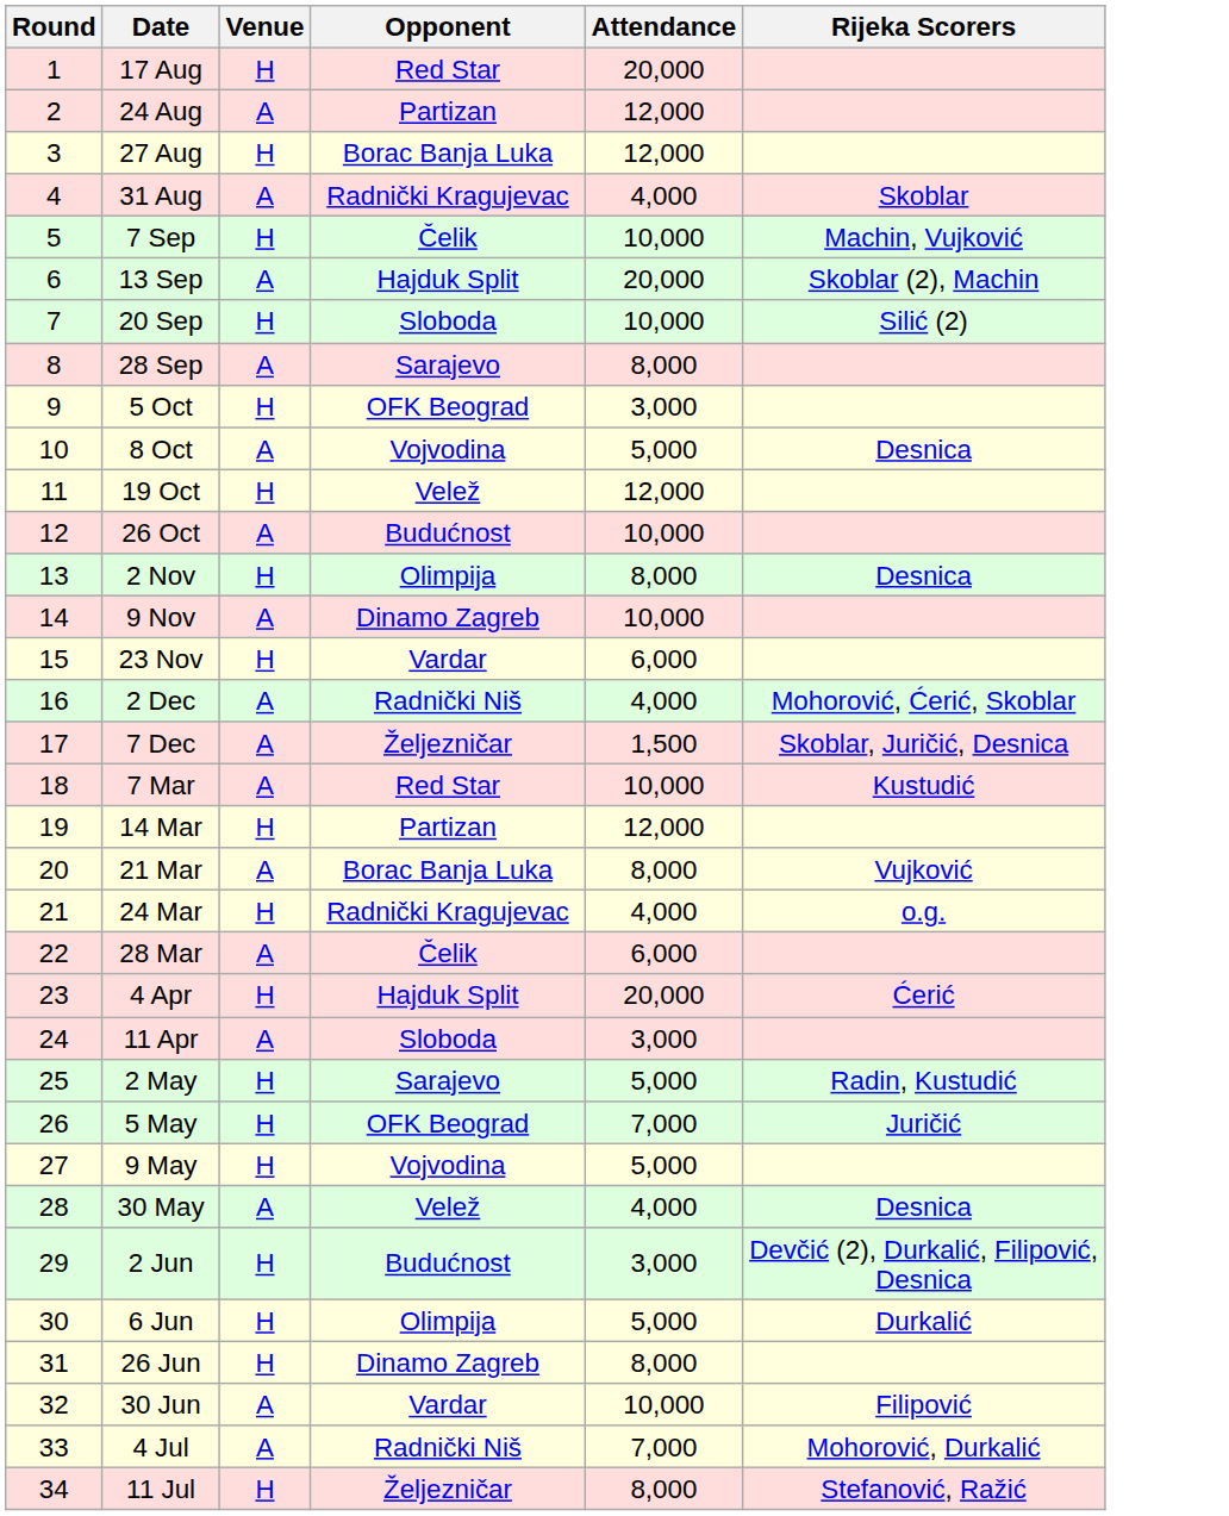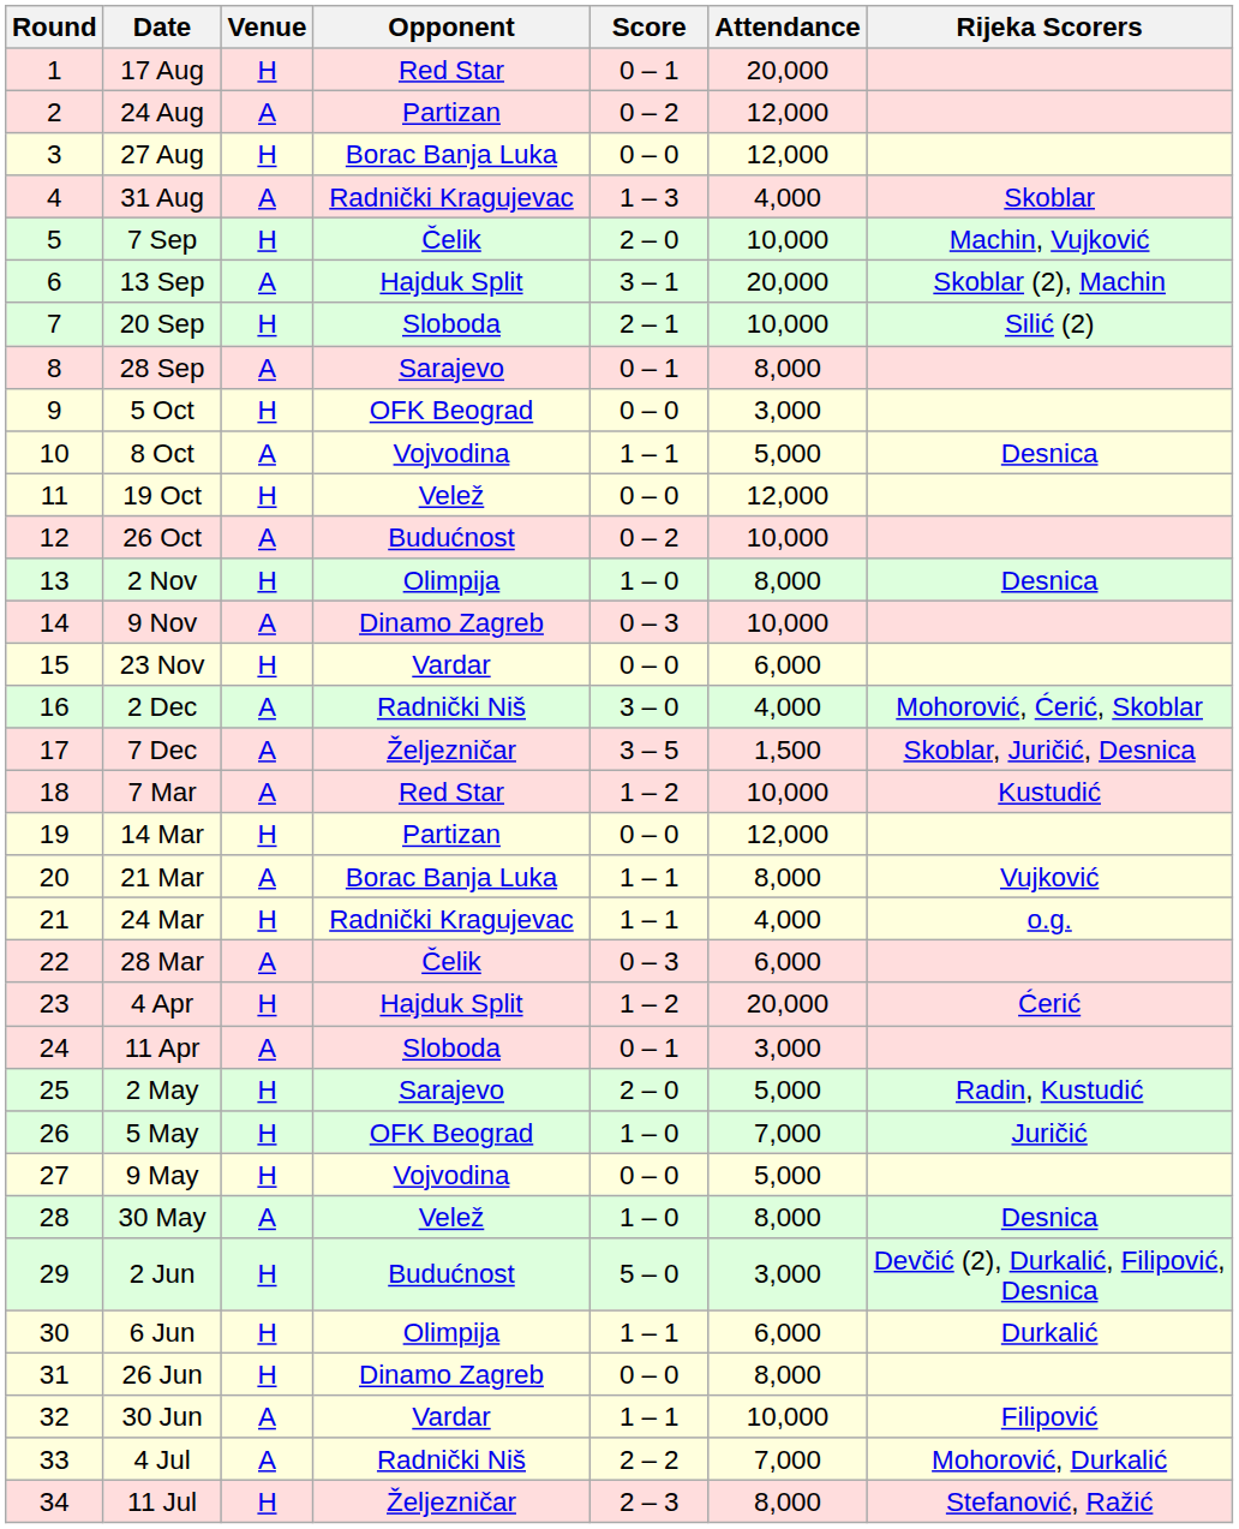 <table class="wikitable sortable" style="text-align: center; font-size:95%;">
 <tr>
 <th width="30">Round</th>
 <th width="60">Date</th>
 <th width="20">Venue</th>
 <th width="150">Opponent</th>
+<th width="60">Score</th>
 <th width="60">Attendance</th>
 <th width="200">Rijeka Scorers</th>
 </tr>
 <tr bgcolor="#ffdddd">
 <td>1</td>
 <td>17 Aug</td>
 <td><a href='#'>H</a></td>
 <td><a href='#'>Red Star</a></td>
+<td>0 – 1</td>
 <td>20,000</td>
 <td></td>
 </tr>
 <tr bgcolor="#ffdddd">
 <td>2</td>
 <td>24 Aug</td>
 <td><a href='#'>A</a></td>
 <td><a href='#'>Partizan</a></td>
+<td>0 – 2</td>
 <td>12,000</td>
 <td></td>
 </tr>
 <tr bgcolor="#ffffdd">
 <td>3</td>
 <td>27 Aug</td>
 <td><a href='#'>H</a></td>
 <td><a href='#'>Borac Banja Luka</a></td>
+<td>0 – 0</td>
 <td>12,000</td>
 <td></td>
 </tr>
 <tr bgcolor="#ffdddd">
 <td>4</td>
 <td>31 Aug</td>
 <td><a href='#'>A</a></td>
 <td><a href='#'>Radnički Kragujevac</a></td>
+<td>1 – 3</td>
 <td>4,000</td>
 <td><a href='#'>Skoblar</a></td>
 </tr>
 <tr bgcolor="#ddffdd">
 <td>5</td>
 <td>7 Sep</td>
 <td><a href='#'>H</a></td>
 <td><a href='#'>Čelik</a></td>
+<td>2 – 0</td>
 <td>10,000</td>
 <td><a href='#'>Machin</a>, <a href='#'>Vujković</a></td>
 </tr>
 <tr bgcolor="#ddffdd">
 <td>6</td>
 <td>13 Sep</td>
 <td><a href='#'>A</a></td>
 <td><a href='#'>Hajduk Split</a></td>
+<td>3 – 1</td>
 <td>20,000</td>
 <td><a href='#'>Skoblar</a> (2), <a href='#'>Machin</a></td>
 </tr>
 <tr bgcolor="#ddffdd">
 <td>7</td>
 <td>20 Sep</td>
 <td><a href='#'>H</a></td>
 <td><a href='#'>Sloboda</a></td>
+<td>2 – 1</td>
 <td>10,000</td>
 <td><a href='#'>Silić</a> (2)</td>
 </tr>
 <tr bgcolor="#ffdddd">
 <td>8</td>
 <td>28 Sep</td>
 <td><a href='#'>A</a></td>
 <td><a href='#'>Sarajevo</a></td>
+<td>0 – 1</td>
 <td>8,000</td>
 <td></td>
 </tr>
 <tr bgcolor="#ffffdd">
 <td>9</td>
 <td>5 Oct</td>
 <td><a href='#'>H</a></td>
 <td><a href='#'>OFK Beograd</a></td>
+<td>0 – 0</td>
 <td>3,000</td>
 <td></td>
 </tr>
 <tr bgcolor="#ffffdd">
 <td>10</td>
 <td>8 Oct</td>
 <td><a href='#'>A</a></td>
 <td><a href='#'>Vojvodina</a></td>
+<td>1 – 1</td>
 <td>5,000</td>
 <td><a href='#'>Desnica</a></td>
 </tr>
 <tr bgcolor="#ffffdd">
 <td>11</td>
 <td>19 Oct</td>
 <td><a href='#'>H</a></td>
 <td><a href='#'>Velež</a></td>
+<td>0 – 0</td>
 <td>12,000</td>
 <td></td>
 </tr>
 <tr bgcolor="#ffdddd">
 <td>12</td>
 <td>26 Oct</td>
 <td><a href='#'>A</a></td>
 <td><a href='#'>Budućnost</a></td>
+<td>0 – 2</td>
 <td>10,000</td>
 <td></td>
 </tr>
 <tr bgcolor="#ddffdd">
 <td>13</td>
 <td>2 Nov</td>
 <td><a href='#'>H</a></td>
 <td><a href='#'>Olimpija</a></td>
+<td>1 – 0</td>
 <td>8,000</td>
 <td><a href='#'>Desnica</a></td>
 </tr>
 <tr bgcolor="#ffdddd">
 <td>14</td>
 <td>9 Nov</td>
 <td><a href='#'>A</a></td>
 <td><a href='#'>Dinamo Zagreb</a></td>
+<td>0 – 3</td>
 <td>10,000</td>
 <td></td>
 </tr>
 <tr bgcolor="#ffffdd">
 <td>15</td>
 <td>23 Nov</td>
 <td><a href='#'>H</a></td>
 <td><a href='#'>Vardar</a></td>
+<td>0 – 0</td>
 <td>6,000</td>
 <td></td>
 </tr>
 <tr bgcolor="#ddffdd">
 <td>16</td>
 <td>2 Dec</td>
 <td><a href='#'>A</a></td>
 <td><a href='#'>Radnički Niš</a></td>
+<td>3 – 0</td>
 <td>4,000</td>
 <td><a href='#'>Mohorović</a>, <a href='#'>Ćerić</a>, <a href='#'>Skoblar</a></td>
 </tr>
 <tr bgcolor="#ffdddd">
 <td>17</td>
 <td>7 Dec</td>
 <td><a href='#'>A</a></td>
 <td><a href='#'>Željezničar</a></td>
+<td>3 – 5</td>
 <td>1,500</td>
 <td><a href='#'>Skoblar</a>, <a href='#'>Juričić</a>, <a href='#'>Desnica</a></td>
 </tr>
 <tr bgcolor="#ffdddd">
 <td>18</td>
 <td>7 Mar</td>
 <td><a href='#'>A</a></td>
 <td><a href='#'>Red Star</a></td>
+<td>1 – 2</td>
 <td>10,000</td>
 <td><a href='#'>Kustudić</a></td>
 </tr>
 <tr bgcolor="#ffffdd">
 <td>19</td>
 <td>14 Mar</td>
 <td><a href='#'>H</a></td>
 <td><a href='#'>Partizan</a></td>
+<td>0 – 0</td>
 <td>12,000</td>
 <td></td>
 </tr>
 <tr bgcolor="#ffffdd">
 <td>20</td>
 <td>21 Mar</td>
 <td><a href='#'>A</a></td>
 <td><a href='#'>Borac Banja Luka</a></td>
+<td>1 – 1</td>
 <td>8,000</td>
 <td><a href='#'>Vujković</a></td>
 </tr>
 <tr bgcolor="#ffffdd">
 <td>21</td>
 <td>24 Mar</td>
 <td><a href='#'>H</a></td>
 <td><a href='#'>Radnički Kragujevac</a></td>
+<td>1 – 1</td>
 <td>4,000</td>
 <td><a href='#'>o.g.</a></td>
 </tr>
 <tr bgcolor="#ffdddd">
 <td>22</td>
 <td>28 Mar</td>
 <td><a href='#'>A</a></td>
 <td><a href='#'>Čelik</a></td>
+<td>0 – 3</td>
 <td>6,000</td>
 <td></td>
 </tr>
 <tr bgcolor="#ffdddd">
 <td>23</td>
 <td>4 Apr</td>
 <td><a href='#'>H</a></td>
 <td><a href='#'>Hajduk Split</a></td>
+<td>1 – 2</td>
 <td>20,000</td>
 <td><a href='#'>Ćerić</a></td>
 </tr>
 <tr bgcolor="#ffdddd">
 <td>24</td>
 <td>11 Apr</td>
 <td><a href='#'>A</a></td>
 <td><a href='#'>Sloboda</a></td>
+<td>0 – 1</td>
 <td>3,000</td>
 <td></td>
 </tr>
 <tr bgcolor="#ddffdd">
 <td>25</td>
 <td>2 May</td>
 <td><a href='#'>H</a></td>
 <td><a href='#'>Sarajevo</a></td>
+<td>2 – 0</td>
 <td>5,000</td>
 <td><a href='#'>Radin</a>, <a href='#'>Kustudić</a></td>
 </tr>
 <tr bgcolor="#ddffdd">
 <td>26</td>
 <td>5 May</td>
 <td><a href='#'>H</a></td>
 <td><a href='#'>OFK Beograd</a></td>
+<td>1 – 0</td>
 <td>7,000</td>
 <td><a href='#'>Juričić</a></td>
 </tr>
 <tr bgcolor="#ffffdd">
 <td>27</td>
 <td>9 May</td>
 <td><a href='#'>H</a></td>
 <td><a href='#'>Vojvodina</a></td>
+<td>0 – 0</td>
 <td>5,000</td>
 <td></td>
 </tr>
 <tr bgcolor="#ddffdd">
 <td>28</td>
 <td>30 May</td>
 <td><a href='#'>A</a></td>
 <td><a href='#'>Velež</a></td>
-<td>4,000</td>
+<td>1 – 0</td>
+<td>8,000</td>
 <td><a href='#'>Desnica</a></td>
 </tr>
 <tr bgcolor="#ddffdd">
 <td>29</td>
 <td>2 Jun</td>
 <td><a href='#'>H</a></td>
 <td><a href='#'>Budućnost</a></td>
+<td>5 – 0</td>
 <td>3,000</td>
 <td><a href='#'>Devčić</a> (2), <a href='#'>Durkalić</a>, <a href='#'>Filipović</a>, <a href='#'>Desnica</a></td>
 </tr>
 <tr bgcolor="#ffffdd">
 <td>30</td>
 <td>6 Jun</td>
 <td><a href='#'>H</a></td>
 <td><a href='#'>Olimpija</a></td>
-<td>5,000</td>
+<td>1 – 1</td>
+<td>6,000</td>
 <td><a href='#'>Durkalić</a></td>
 </tr>
 <tr bgcolor="#ffffdd">
 <td>31</td>
 <td>26 Jun</td>
 <td><a href='#'>H</a></td>
 <td><a href='#'>Dinamo Zagreb</a></td>
+<td>0 – 0</td>
 <td>8,000</td>
 <td></td>
 </tr>
 <tr bgcolor="#ffffdd">
 <td>32</td>
 <td>30 Jun</td>
 <td><a href='#'>A</a></td>
 <td><a href='#'>Vardar</a></td>
+<td>1 – 1</td>
 <td>10,000</td>
 <td><a href='#'>Filipović</a></td>
 </tr>
 <tr bgcolor="#ffffdd">
 <td>33</td>
 <td>4 Jul</td>
 <td><a href='#'>A</a></td>
 <td><a href='#'>Radnički Niš</a></td>
+<td>2 – 2</td>
 <td>7,000</td>
 <td><a href='#'>Mohorović</a>, <a href='#'>Durkalić</a></td>
 </tr>
 <tr bgcolor="#ffdddd">
 <td>34</td>
 <td>11 Jul</td>
 <td><a href='#'>H</a></td>
 <td><a href='#'>Željezničar</a></td>
+<td>2 – 3</td>
 <td>8,000</td>
 <td><a href='#'>Stefanović</a>, <a href='#'>Ražić</a></td>
 </tr>
 </table>
